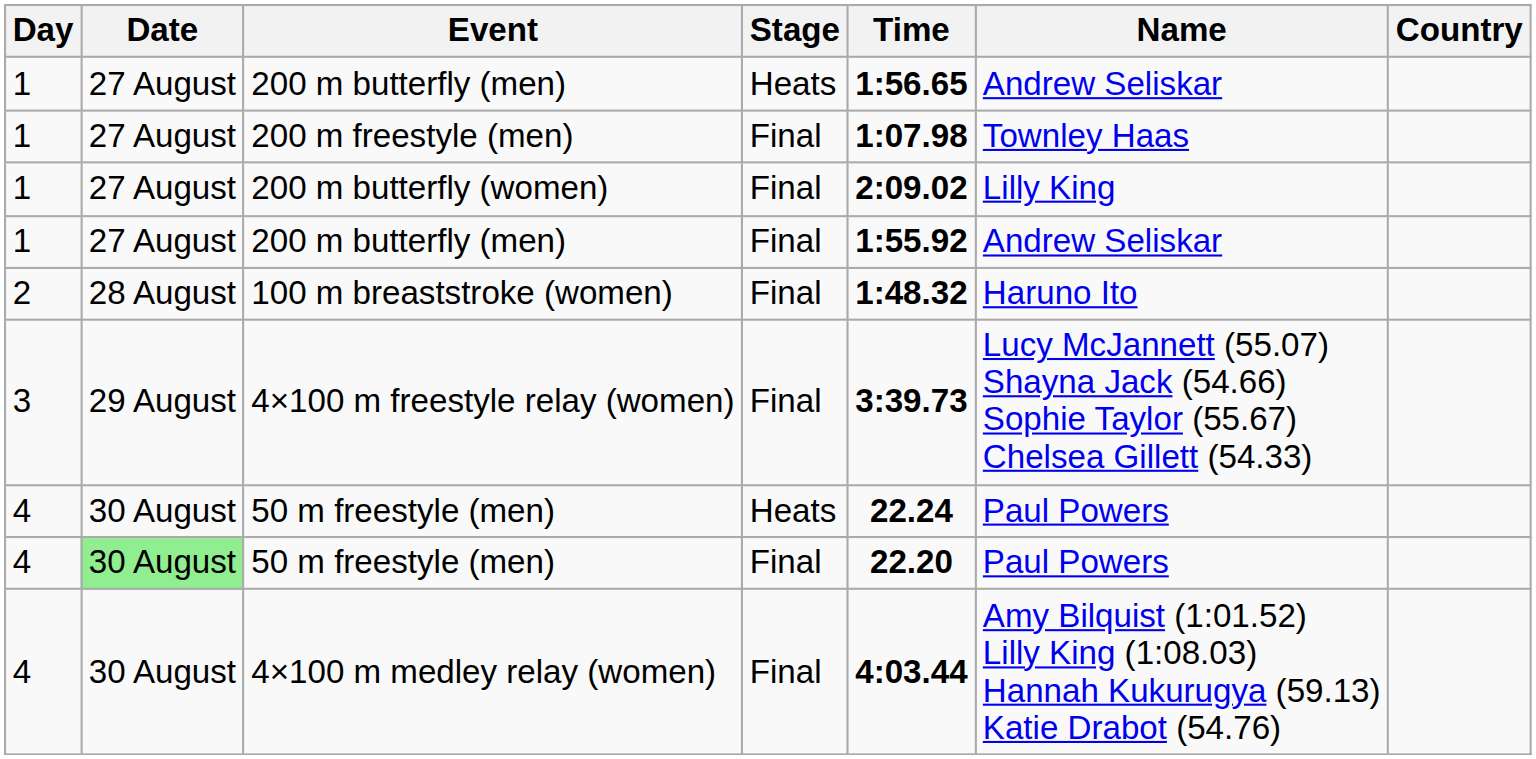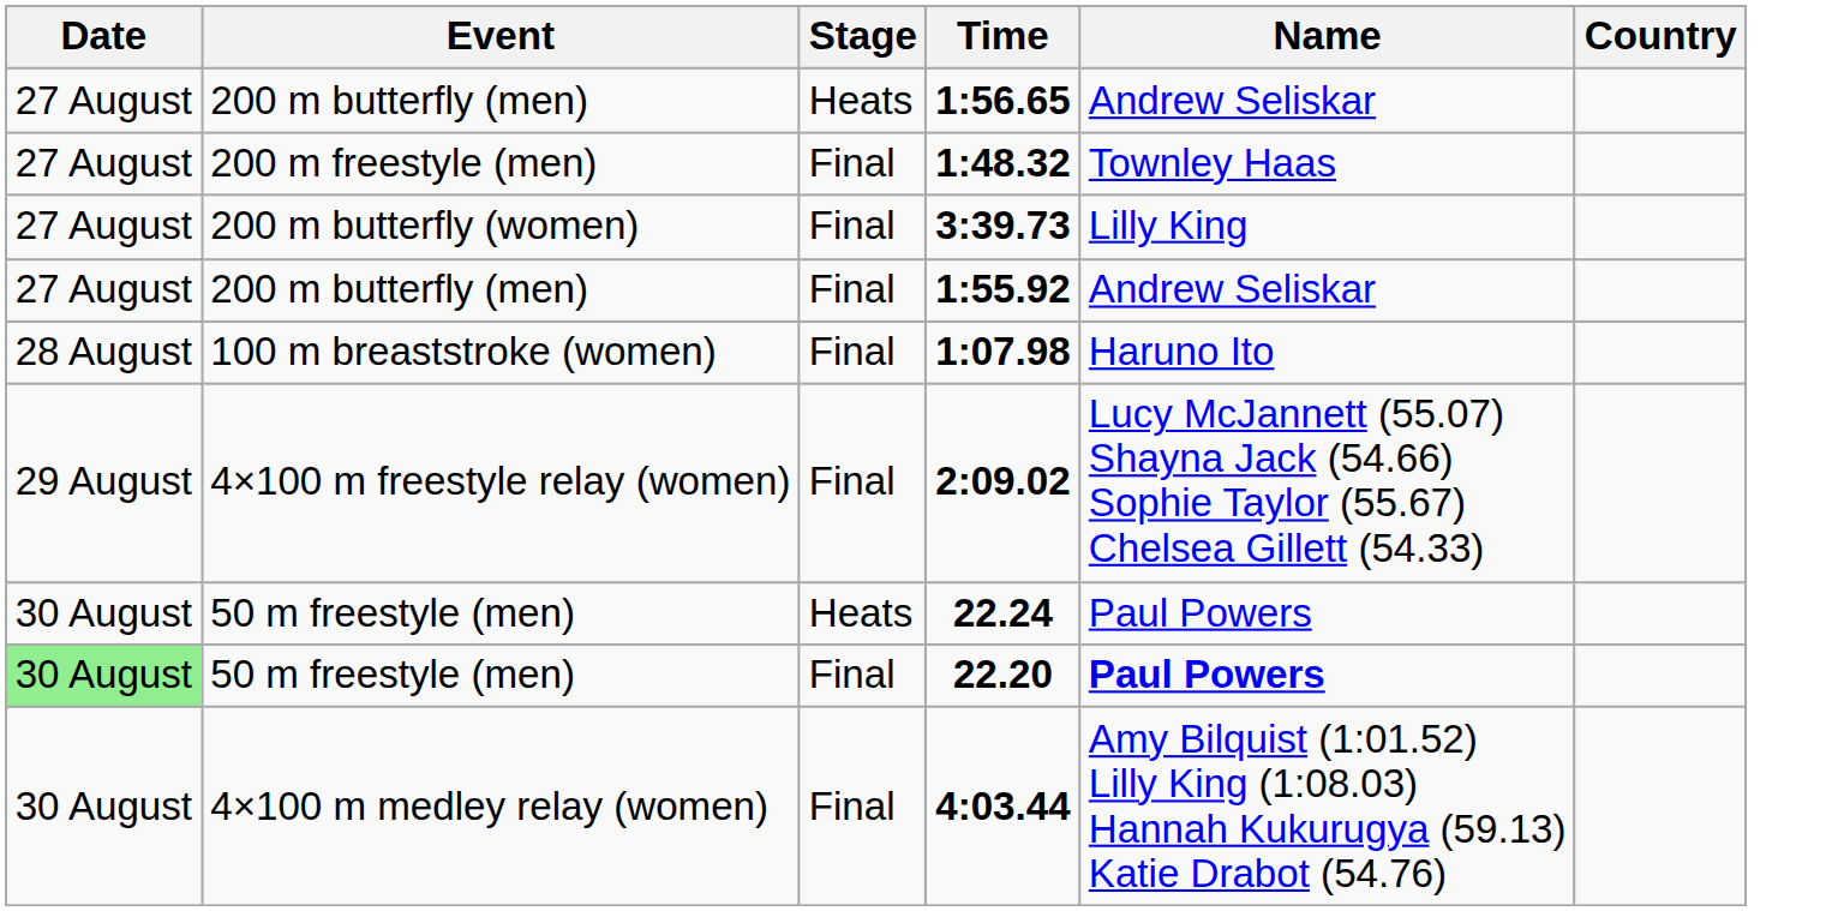 <table class="wikitable sortable">
 <tr>
-<th>Day</th>
 <th>Date</th>
 <th>Event</th>
 <th>Stage</th>
 <th>Time</th>
 <th>Name</th>
 <th>Country</th>
 </tr>
 <tr>
-<td>1</td>
 <td>27 August</td>
 <td>200 m butterfly (men)</td>
 <td>Heats</td>
 <td style="text-align:center;"><strong>1:56.65</strong></td>
 <td><a href='#'>Andrew Seliskar</a></td>
 <td></td>
 </tr>
 <tr>
-<td>1</td>
 <td>27 August</td>
 <td>200 m freestyle (men)</td>
 <td>Final</td>
-<td style="text-align:center;"><strong>1:07.98</strong></td>
+<td style="text-align:center;"><strong>1:48.32</strong></td>
 <td><a href='#'>Townley Haas</a></td>
 <td></td>
 </tr>
 <tr>
-<td>1</td>
 <td>27 August</td>
 <td>200 m butterfly (women)</td>
 <td>Final</td>
-<td style="text-align:center;"><strong>2:09.02</strong></td>
+<td style="text-align:center;"><strong>3:39.73</strong></td>
 <td><a href='#'>Lilly King</a></td>
 <td></td>
 </tr>
 <tr>
-<td>1</td>
 <td>27 August</td>
 <td>200 m butterfly (men)</td>
 <td>Final</td>
 <td style="text-align:center;"><strong>1:55.92</strong></td>
 <td><a href='#'>Andrew Seliskar</a></td>
 <td></td>
 </tr>
 <tr>
-<td>2</td>
 <td>28 August</td>
 <td>100 m breaststroke (women)</td>
 <td>Final</td>
-<td style="text-align:center;"><strong>1:48.32</strong></td>
+<td style="text-align:center;"><strong>1:07.98</strong></td>
 <td><a href='#'>Haruno Ito</a></td>
 <td></td>
 </tr>
 <tr>
-<td>3</td>
 <td>29 August</td>
 <td>4×100 m freestyle relay (women)</td>
 <td>Final</td>
-<td style="text-align:center;"><strong>3:39.73</strong></td>
+<td style="text-align:center;"><strong>2:09.02</strong></td>
 <td><a href='#'>Lucy McJannett</a> (55.07)<br><a href='#'>Shayna Jack</a> (54.66)<br><a href='#'>Sophie Taylor</a> (55.67)<br><a href='#'>Chelsea Gillett</a> (54.33)</td>
 <td></td>
 </tr>
 <tr>
-<td>4</td>
 <td>30 August</td>
 <td>50 m freestyle (men)</td>
 <td>Heats</td>
 <td style="text-align:center;"><strong>22.24</strong></td>
 <td><a href='#'>Paul Powers</a></td>
 <td></td>
 </tr>
 <tr>
-<td>4</td>
 <td style="background: lightgreen;">30 August</td>
 <td>50 m freestyle (men)</td>
 <td>Final</td>
 <td style="text-align:center;"><strong>22.20</strong></td>
-<td><a href='#'>Paul Powers</a></td>
+<td><strong><a href='#'>Paul Powers</a></strong></td>
 <td></td>
 </tr>
 <tr>
-<td>4</td>
 <td>30 August</td>
 <td>4×100 m medley relay (women)</td>
 <td>Final</td>
 <td style="text-align:center;"><strong>4:03.44</strong></td>
 <td><a href='#'>Amy Bilquist</a> (1:01.52)<br><a href='#'>Lilly King</a> (1:08.03)<br><a href='#'>Hannah Kukurugya</a> (59.13)<br><a href='#'>Katie Drabot</a> (54.76)</td>
 <td></td>
 </tr>
 </table>
